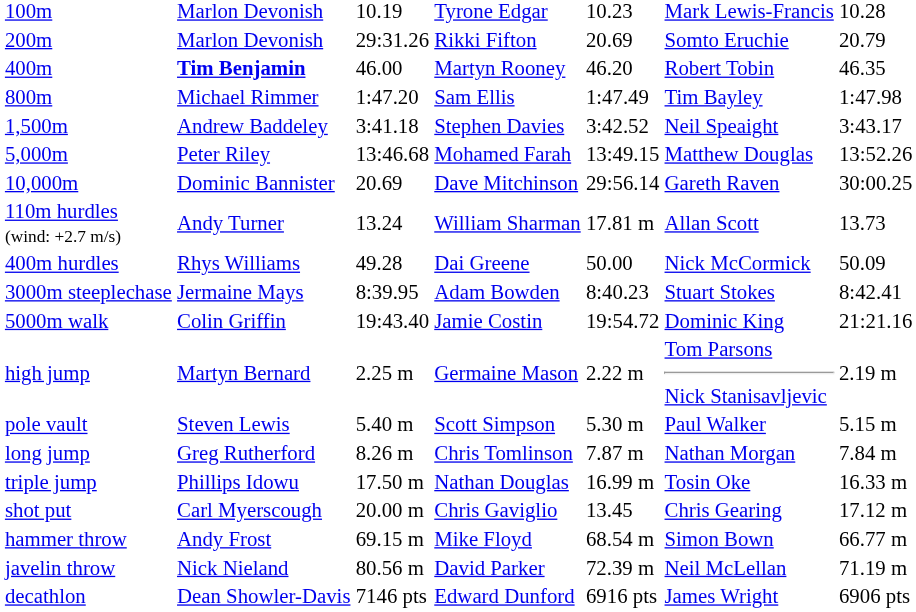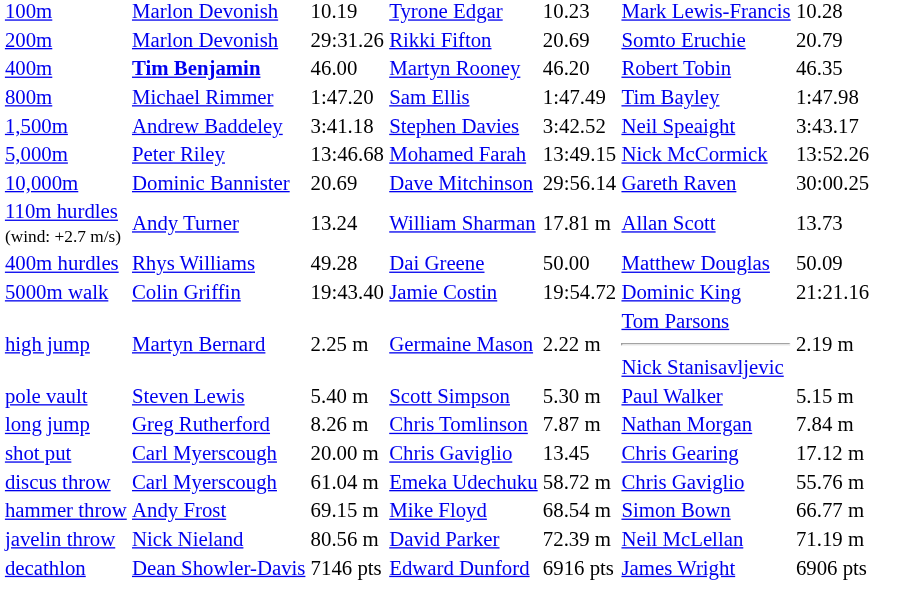 <table>
 <tr>
 <td><a href='#'>100m</a></td>
 <td><a href='#'>Marlon Devonish</a></td>
 <td>10.19</td>
 <td><a href='#'>Tyrone Edgar</a></td>
 <td>10.23</td>
 <td><a href='#'>Mark Lewis-Francis</a></td>
 <td>10.28</td>
 </tr>
 <tr>
 <td><a href='#'>200m</a></td>
 <td><a href='#'>Marlon Devonish</a></td>
 <td>29:31.26</td>
 <td><a href='#'>Rikki Fifton</a></td>
 <td>20.69</td>
 <td><a href='#'>Somto Eruchie</a></td>
 <td>20.79</td>
 </tr>
 <tr>
 <td><a href='#'>400m</a></td>
 <td><strong> <a href='#'>Tim Benjamin</a></strong></td>
 <td>46.00</td>
 <td><a href='#'>Martyn Rooney</a></td>
 <td>46.20</td>
 <td><a href='#'>Robert Tobin</a></td>
 <td>46.35</td>
 </tr>
 <tr>
 <td><a href='#'>800m</a></td>
 <td><a href='#'>Michael Rimmer</a></td>
 <td>1:47.20</td>
 <td><a href='#'>Sam Ellis</a></td>
 <td>1:47.49</td>
 <td><a href='#'>Tim Bayley</a></td>
 <td>1:47.98</td>
 </tr>
 <tr>
 <td><a href='#'>1,500m</a></td>
 <td><a href='#'>Andrew Baddeley</a></td>
 <td>3:41.18</td>
 <td><a href='#'>Stephen Davies</a></td>
 <td>3:42.52</td>
 <td><a href='#'>Neil Speaight</a></td>
 <td>3:43.17</td>
 </tr>
 <tr>
 <td><a href='#'>5,000m</a></td>
 <td><a href='#'>Peter Riley</a></td>
 <td>13:46.68</td>
 <td><a href='#'>Mohamed Farah</a></td>
 <td>13:49.15</td>
-<td><a href='#'>Matthew Douglas</a></td>
+<td><a href='#'>Nick McCormick</a></td>
 <td>13:52.26</td>
 </tr>
 <tr>
 <td><a href='#'>10,000m</a></td>
 <td><a href='#'>Dominic Bannister</a></td>
 <td>20.69</td>
 <td><a href='#'>Dave Mitchinson</a></td>
 <td>29:56.14</td>
 <td><a href='#'>Gareth Raven</a></td>
 <td>30:00.25</td>
 </tr>
 <tr>
 <td><a href='#'>110m hurdles</a><br><small>(wind: +2.7 m/s)</small></td>
 <td><a href='#'>Andy Turner</a></td>
 <td>13.24 </td>
 <td><a href='#'>William Sharman</a></td>
 <td>17.81 m</td>
 <td> <a href='#'>Allan Scott</a></td>
 <td>13.73 </td>
 </tr>
 <tr>
 <td><a href='#'>400m hurdles</a></td>
 <td> <a href='#'>Rhys Williams</a></td>
 <td>49.28</td>
 <td> <a href='#'>Dai Greene</a></td>
 <td>50.00</td>
-<td><a href='#'>Nick McCormick</a></td>
+<td><a href='#'>Matthew Douglas</a></td>
 <td>50.09</td>
-</tr>
-<tr>
-<td><a href='#'>3000m steeplechase</a></td>
-<td><a href='#'>Jermaine Mays</a></td>
-<td>8:39.95</td>
-<td><a href='#'>Adam Bowden</a></td>
-<td>8:40.23</td>
-<td><a href='#'>Stuart Stokes</a></td>
-<td>8:42.41</td>
 </tr>
 <tr>
 <td><a href='#'>5000m walk</a></td>
 <td> <a href='#'>Colin Griffin</a></td>
 <td>19:43.40</td>
 <td> <a href='#'>Jamie Costin</a></td>
 <td>19:54.72</td>
 <td><a href='#'>Dominic King</a></td>
 <td>21:21.16</td>
 </tr>
 <tr>
 <td><a href='#'>high jump</a></td>
 <td><a href='#'>Martyn Bernard</a></td>
 <td>2.25 m</td>
 <td><a href='#'>Germaine Mason</a></td>
 <td>2.22 m</td>
 <td><a href='#'>Tom Parsons</a><hr><a href='#'>Nick Stanisavljevic</a></td>
 <td>2.19 m</td>
 </tr>
 <tr>
 <td><a href='#'>pole vault</a></td>
 <td><a href='#'>Steven Lewis</a></td>
 <td>5.40 m</td>
 <td><a href='#'>Scott Simpson</a></td>
 <td>5.30 m</td>
 <td><a href='#'>Paul Walker</a></td>
 <td>5.15 m</td>
 </tr>
 <tr>
 <td><a href='#'>long jump</a></td>
 <td><a href='#'>Greg Rutherford</a></td>
 <td>8.26 m</td>
 <td><a href='#'>Chris Tomlinson</a></td>
 <td>7.87 m</td>
 <td><a href='#'>Nathan Morgan</a></td>
 <td>7.84 m</td>
 </tr>
 <tr>
-<td><a href='#'>triple jump</a></td>
-<td><a href='#'>Phillips Idowu</a></td>
-<td>17.50 m</td>
-<td><a href='#'>Nathan Douglas</a></td>
-<td>16.99 m</td>
-<td><a href='#'>Tosin Oke</a></td>
-<td>16.33 m</td>
-</tr>
-<tr>
 <td><a href='#'>shot put</a></td>
 <td><a href='#'>Carl Myerscough</a></td>
 <td>20.00 m</td>
 <td> <a href='#'>Chris Gaviglio</a></td>
 <td>13.45 </td>
 <td><a href='#'>Chris Gearing</a></td>
 <td>17.12 m</td>
+</tr>
+<tr>
+<td><a href='#'>discus throw</a></td>
+<td><a href='#'>Carl Myerscough</a></td>
+<td>61.04 m</td>
+<td><a href='#'>Emeka Udechuku</a></td>
+<td>58.72 m</td>
+<td> <a href='#'>Chris Gaviglio</a></td>
+<td>55.76 m</td>
 </tr>
 <tr>
 <td><a href='#'>hammer throw</a></td>
 <td><a href='#'>Andy Frost</a></td>
 <td>69.15 m</td>
 <td><a href='#'>Mike Floyd</a></td>
 <td>68.54 m</td>
 <td><a href='#'>Simon Bown</a></td>
 <td>66.77 m</td>
 </tr>
 <tr>
 <td><a href='#'>javelin throw</a></td>
 <td><a href='#'>Nick Nieland</a></td>
 <td>80.56 m</td>
 <td><a href='#'>David Parker</a></td>
 <td>72.39 m</td>
 <td><a href='#'>Neil McLellan</a></td>
 <td>71.19 m</td>
 </tr>
 <tr>
 <td><a href='#'>decathlon</a></td>
 <td><a href='#'>Dean Showler-Davis</a></td>
 <td>7146 pts</td>
 <td><a href='#'>Edward Dunford</a></td>
 <td>6916 pts</td>
 <td><a href='#'>James Wright</a></td>
 <td>6906 pts</td>
 </tr>
 </table>
